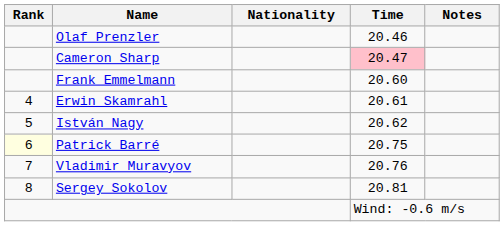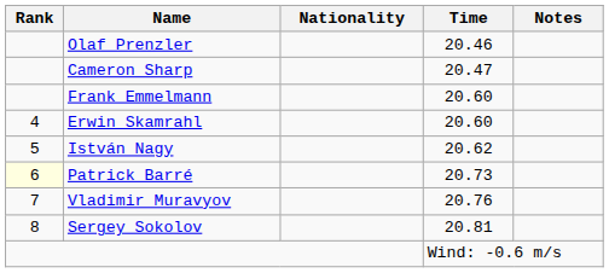 <table class="wikitable sortable" style="text-align:center;width: 55%">
 <tr>
 <th>Rank</th>
 <th>Name</th>
 <th>Nationality</th>
 <th>Time</th>
 <th>Notes</th>
 </tr>
 <tr>
 <td></td>
 <td align=left><a href='#'>Olaf Prenzler</a></td>
 <td align=left></td>
 <td>20.46</td>
 <td></td>
 </tr>
 <tr>
 <td></td>
 <td align=left><a href='#'>Cameron Sharp</a></td>
 <td align=left></td>
-<td style="background: pink;">20.47</td>
+<td>20.47</td>
 <td></td>
 </tr>
 <tr>
 <td></td>
 <td align=left><a href='#'>Frank Emmelmann</a></td>
 <td align=left></td>
 <td>20.60</td>
 <td></td>
 </tr>
 <tr>
 <td>4</td>
 <td align=left><a href='#'>Erwin Skamrahl</a></td>
 <td align=left></td>
-<td>20.61</td>
+<td>20.60</td>
 <td></td>
 </tr>
 <tr>
 <td>5</td>
 <td align=left><a href='#'>István Nagy</a></td>
 <td align=left></td>
 <td>20.62</td>
 <td></td>
 </tr>
 <tr>
 <td style="background: lightyellow;">6</td>
 <td align=left><a href='#'>Patrick Barré</a></td>
 <td align=left></td>
-<td>20.75</td>
+<td>20.73</td>
 <td></td>
 </tr>
 <tr>
 <td>7</td>
 <td align=left><a href='#'>Vladimir Muravyov</a></td>
 <td align=left></td>
 <td>20.76</td>
 <td></td>
 </tr>
 <tr>
 <td>8</td>
 <td align=left><a href='#'>Sergey Sokolov</a></td>
 <td align=left></td>
 <td>20.81</td>
 <td></td>
 </tr>
 <tr class="sortbottom">
 <td colspan="3"></td>
 <td colspan="2" style="text-align:left;">Wind: -0.6 m/s</td>
 </tr>
 </table>
